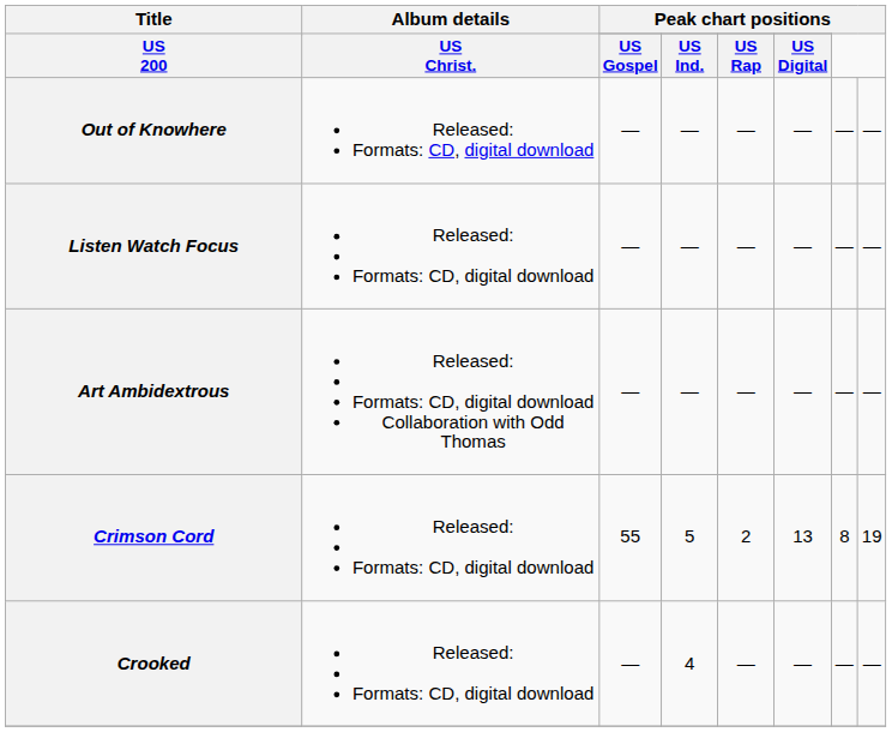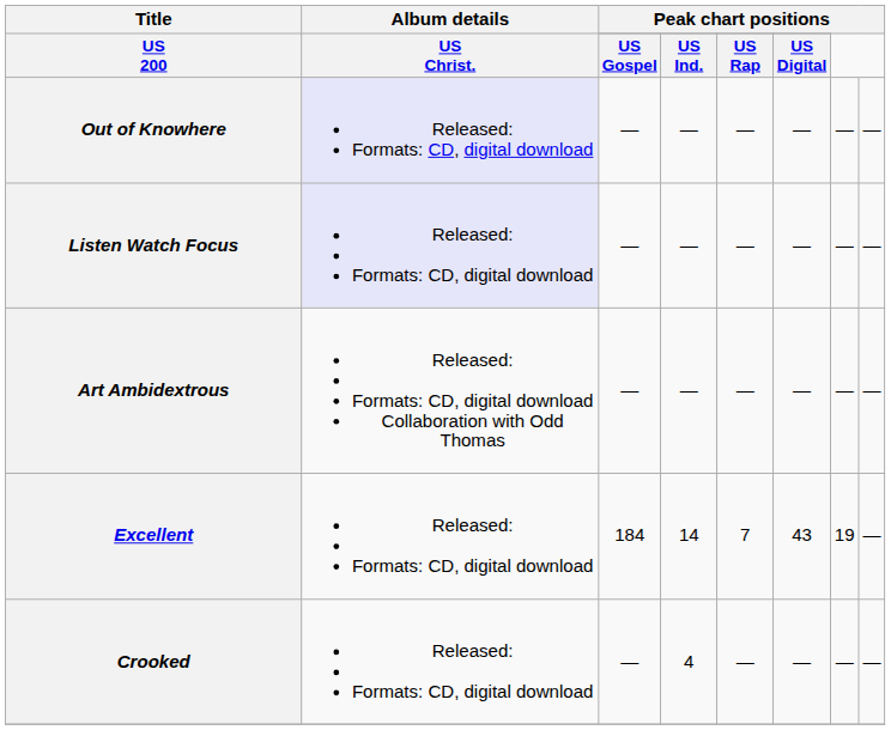 <table class="wikitable plainrowheaders" style="text-align:center;">
 <tr>
 <th scope="col" rowspan="2" style="width:16em;">Title</th>
 <th scope="col" rowspan="2" style="width:16em;">Album details</th>
 <th scope="col" colspan="6">Peak chart positions</th>
 </tr>
 <tr>
 </tr>
 <tr>
 <th style="width:3em; font-size:90%"><a href='#'>US<br>200</a><br></th>
 <th style="width:3em; font-size:90%"><a href='#'>US<br>Christ.</a><br></th>
 <th style="width:3em; font-size:90%"><a href='#'>US<br>Gospel</a><br></th>
 <th style="width:3em; font-size:90%"><a href='#'>US<br>Ind.</a><br></th>
 <th style="width:3em; font-size:90%"><a href='#'>US<br>Rap</a><br></th>
 <th style="width:3em; font-size:90%"><a href='#'>US<br>Digital</a><br></th>
 </tr>
 <tr>
 <th scope="row"><em>Out of Knowhere</em></th>
-<td><br><ul><li>Released: </li><li>Formats: <a href='#'>CD</a>, <a href='#'>digital download</a></li></ul></td>
+<td style="background: lavender;"><br><ul><li>Released: </li><li>Formats: <a href='#'>CD</a>, <a href='#'>digital download</a></li></ul></td>
 <td>—</td>
 <td>—</td>
 <td>—</td>
 <td>—</td>
 <td>—</td>
 <td>—</td>
 </tr>
 <tr>
 <th scope="row"><em>Listen Watch Focus</em></th>
-<td><br><ul><li>Released: </li><li></li><li>Formats: CD, digital download</li></ul></td>
+<td style="background: lavender;"><br><ul><li>Released: </li><li></li><li>Formats: CD, digital download</li></ul></td>
 <td>—</td>
 <td>—</td>
 <td>—</td>
 <td>—</td>
 <td>—</td>
 <td>—</td>
 </tr>
 <tr>
 <th scope="row"><em>Art Ambidextrous</em></th>
 <td><br><ul><li>Released: </li><li></li><li>Formats: CD, digital download</li><li>Collaboration with Odd Thomas</li></ul></td>
 <td>—</td>
 <td>—</td>
 <td>—</td>
 <td>—</td>
 <td>—</td>
 <td>—</td>
 </tr>
 <tr>
-<th scope="row"><em><a href='#'>Crimson Cord</a></em></th>
+<th scope="row"><em><a href='#'>Excellent</a></em></th>
 <td><br><ul><li>Released: </li><li></li><li>Formats: CD, digital download</li></ul></td>
-<td>55</td>
-<td>5</td>
-<td>2</td>
-<td>13</td>
-<td>8</td>
+<td>184</td>
+<td>14</td>
+<td>7</td>
+<td>43</td>
 <td>19</td>
+<td>—</td>
 </tr>
 <tr>
 <th scope="row"><em>Crooked</em></th>
 <td><br><ul><li>Released: </li><li></li><li>Formats: CD, digital download</li></ul></td>
 <td>—</td>
 <td>4</td>
 <td>—</td>
 <td>—</td>
 <td>—</td>
 <td>—</td>
 </tr>
 <tr>
 </tr>
 </table>
